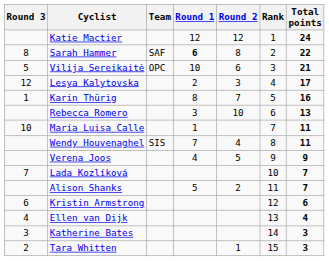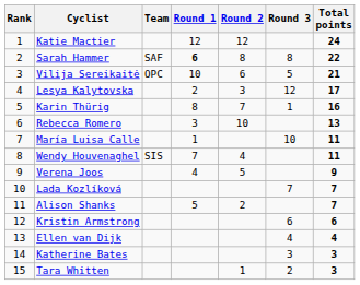 <table class=wikitable sortable style=text-align:center;>
 <tr>
-<th>Round 3</th>
+<th>Rank</th>
 <th class=unsortable>Cyclist</th>
 <th>Team</th>
 <th><a href='#'>Round 1</a></th>
 <th><a href='#'>Round 2</a></th>
-<th>Rank</th>
+<th>Round 3</th>
 <th>Total<br>points</th>
 </tr>
 <tr>
-<td></td>
+<td align=center>1</td>
 <td align=left><a href='#'>Katie Mactier</a></td>
 <td align=left></td>
 <td>12</td>
 <td>12</td>
-<td align=center>1</td>
+<td></td>
 <td><strong>24</strong></td>
 </tr>
 <tr>
-<td>8</td>
+<td align=center>2</td>
 <td align=left><a href='#'>Sarah Hammer</a></td>
 <td align=left>SAF</td>
 <td><strong>6</strong></td>
 <td>8</td>
-<td align=center>2</td>
+<td>8</td>
 <td><strong>22</strong></td>
 </tr>
 <tr>
-<td>5</td>
+<td align=center>3</td>
 <td align=left><a href='#'>Vilija Sereikaitė</a></td>
 <td align=left>OPC</td>
 <td>10</td>
 <td>6</td>
-<td align=center>3</td>
+<td>5</td>
 <td><strong>21</strong></td>
 </tr>
 <tr>
-<td>12</td>
+<td align=center>4</td>
 <td align=left><a href='#'>Lesya Kalytovska</a></td>
 <td align=left></td>
 <td>2</td>
 <td>3</td>
-<td align=center>4</td>
+<td>12</td>
 <td><strong>17</strong></td>
 </tr>
 <tr>
-<td>1</td>
+<td align=center>5</td>
 <td align=left><a href='#'>Karin Thürig</a></td>
 <td align=left></td>
 <td>8</td>
 <td>7</td>
-<td align=center>5</td>
+<td>1</td>
 <td><strong>16</strong></td>
 </tr>
 <tr>
-<td></td>
+<td align=center>6</td>
 <td align=left><a href='#'>Rebecca Romero</a></td>
 <td align=left></td>
 <td>3</td>
 <td>10</td>
-<td align=center>6</td>
+<td></td>
 <td><strong>13</strong></td>
 </tr>
 <tr>
-<td>10</td>
+<td align=center>7</td>
 <td align=left><a href='#'>María Luisa Calle</a></td>
 <td align=left></td>
 <td>1</td>
 <td></td>
-<td align=center>7</td>
+<td>10</td>
 <td><strong>11</strong></td>
 </tr>
 <tr>
-<td></td>
+<td align=center>8</td>
 <td align=left><a href='#'>Wendy Houvenaghel</a></td>
 <td align=left>SIS</td>
 <td>7</td>
 <td>4</td>
-<td align=center>8</td>
+<td></td>
 <td><strong>11</strong></td>
 </tr>
 <tr>
-<td></td>
+<td align=center>9</td>
 <td align=left><a href='#'>Verena Joos</a></td>
 <td align=left></td>
 <td>4</td>
 <td>5</td>
-<td align=center>9</td>
+<td></td>
 <td><strong>9</strong></td>
 </tr>
 <tr>
-<td>7</td>
+<td align=center>10</td>
 <td align=left><a href='#'>Lada Kozlíková</a></td>
 <td align=left></td>
 <td></td>
 <td></td>
-<td align=center>10</td>
+<td>7</td>
 <td><strong>7</strong></td>
 </tr>
 <tr>
-<td></td>
+<td align=center>11</td>
 <td align=left><a href='#'>Alison Shanks</a></td>
 <td align=left></td>
 <td>5</td>
 <td>2</td>
-<td align=center>11</td>
+<td></td>
 <td><strong>7</strong></td>
 </tr>
 <tr>
-<td>6</td>
+<td align=center>12</td>
 <td align=left><a href='#'>Kristin Armstrong</a></td>
 <td align=left></td>
 <td></td>
 <td></td>
-<td align=center>12</td>
+<td>6</td>
 <td><strong>6</strong></td>
 </tr>
 <tr>
-<td>4</td>
+<td align=center>13</td>
 <td align=left><a href='#'>Ellen van Dijk</a></td>
 <td align=left></td>
 <td></td>
 <td></td>
-<td align=center>13</td>
+<td>4</td>
 <td><strong>4</strong></td>
 </tr>
 <tr>
-<td>3</td>
+<td align=center>14</td>
 <td align=left><a href='#'>Katherine Bates</a></td>
 <td align=left></td>
 <td></td>
 <td></td>
-<td align=center>14</td>
+<td>3</td>
 <td><strong>3</strong></td>
 </tr>
 <tr>
-<td>2</td>
+<td align=center>15</td>
 <td align=left><a href='#'>Tara Whitten</a></td>
 <td align=left></td>
 <td></td>
 <td>1</td>
-<td align=center>15</td>
+<td>2</td>
 <td><strong>3</strong></td>
 </tr>
 </table>
